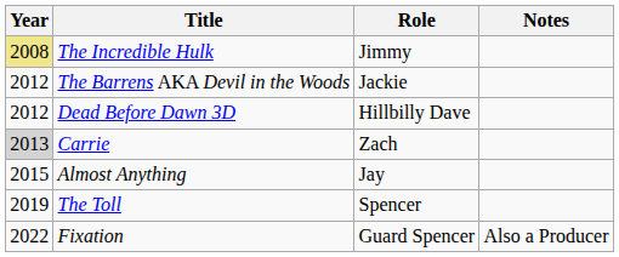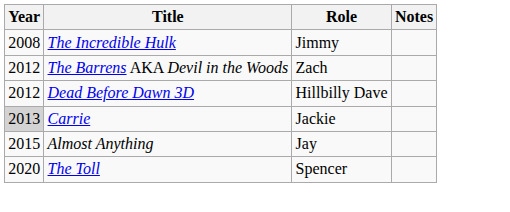 <table class="wikitable sortable">
 <tr>
 <th>Year</th>
 <th>Title</th>
 <th>Role</th>
 <th class="unsortable">Notes</th>
 </tr>
 <tr>
-<td style="background: khaki;">2008</td>
+<td>2008</td>
 <td data-sort-value="Incredible Hulk, The"><em><a href='#'>The Incredible Hulk</a></em></td>
 <td>Jimmy</td>
 <td></td>
 </tr>
 <tr>
 <td>2012</td>
 <td data-sort-value="Barrens, The"><em><a href='#'>The Barrens</a></em> AKA <em>Devil in the Woods</em></td>
-<td>Jackie</td>
+<td>Zach</td>
 <td></td>
 </tr>
 <tr>
 <td>2012</td>
 <td><em><a href='#'>Dead Before Dawn 3D</a></em></td>
 <td>Hillbilly Dave</td>
 <td></td>
 </tr>
 <tr>
 <td style="background: lightgrey;">2013</td>
 <td><em><a href='#'>Carrie</a></em></td>
-<td>Zach</td>
+<td>Jackie</td>
 <td></td>
 </tr>
 <tr>
 <td>2015</td>
 <td><em>Almost Anything</em></td>
 <td>Jay</td>
 <td></td>
 </tr>
 <tr>
-<td>2019</td>
+<td>2020</td>
 <td data-sort-value="Toll, The"><em><a href='#'>The Toll</a></em></td>
 <td>Spencer</td>
 <td></td>
 </tr>
 <tr>
-<td>2022</td>
-<td><em>Fixation</em></td>
-<td>Guard Spencer</td>
-<td>Also a Producer</td>
-</tr>
-<tr>
 </tr>
 </table>
